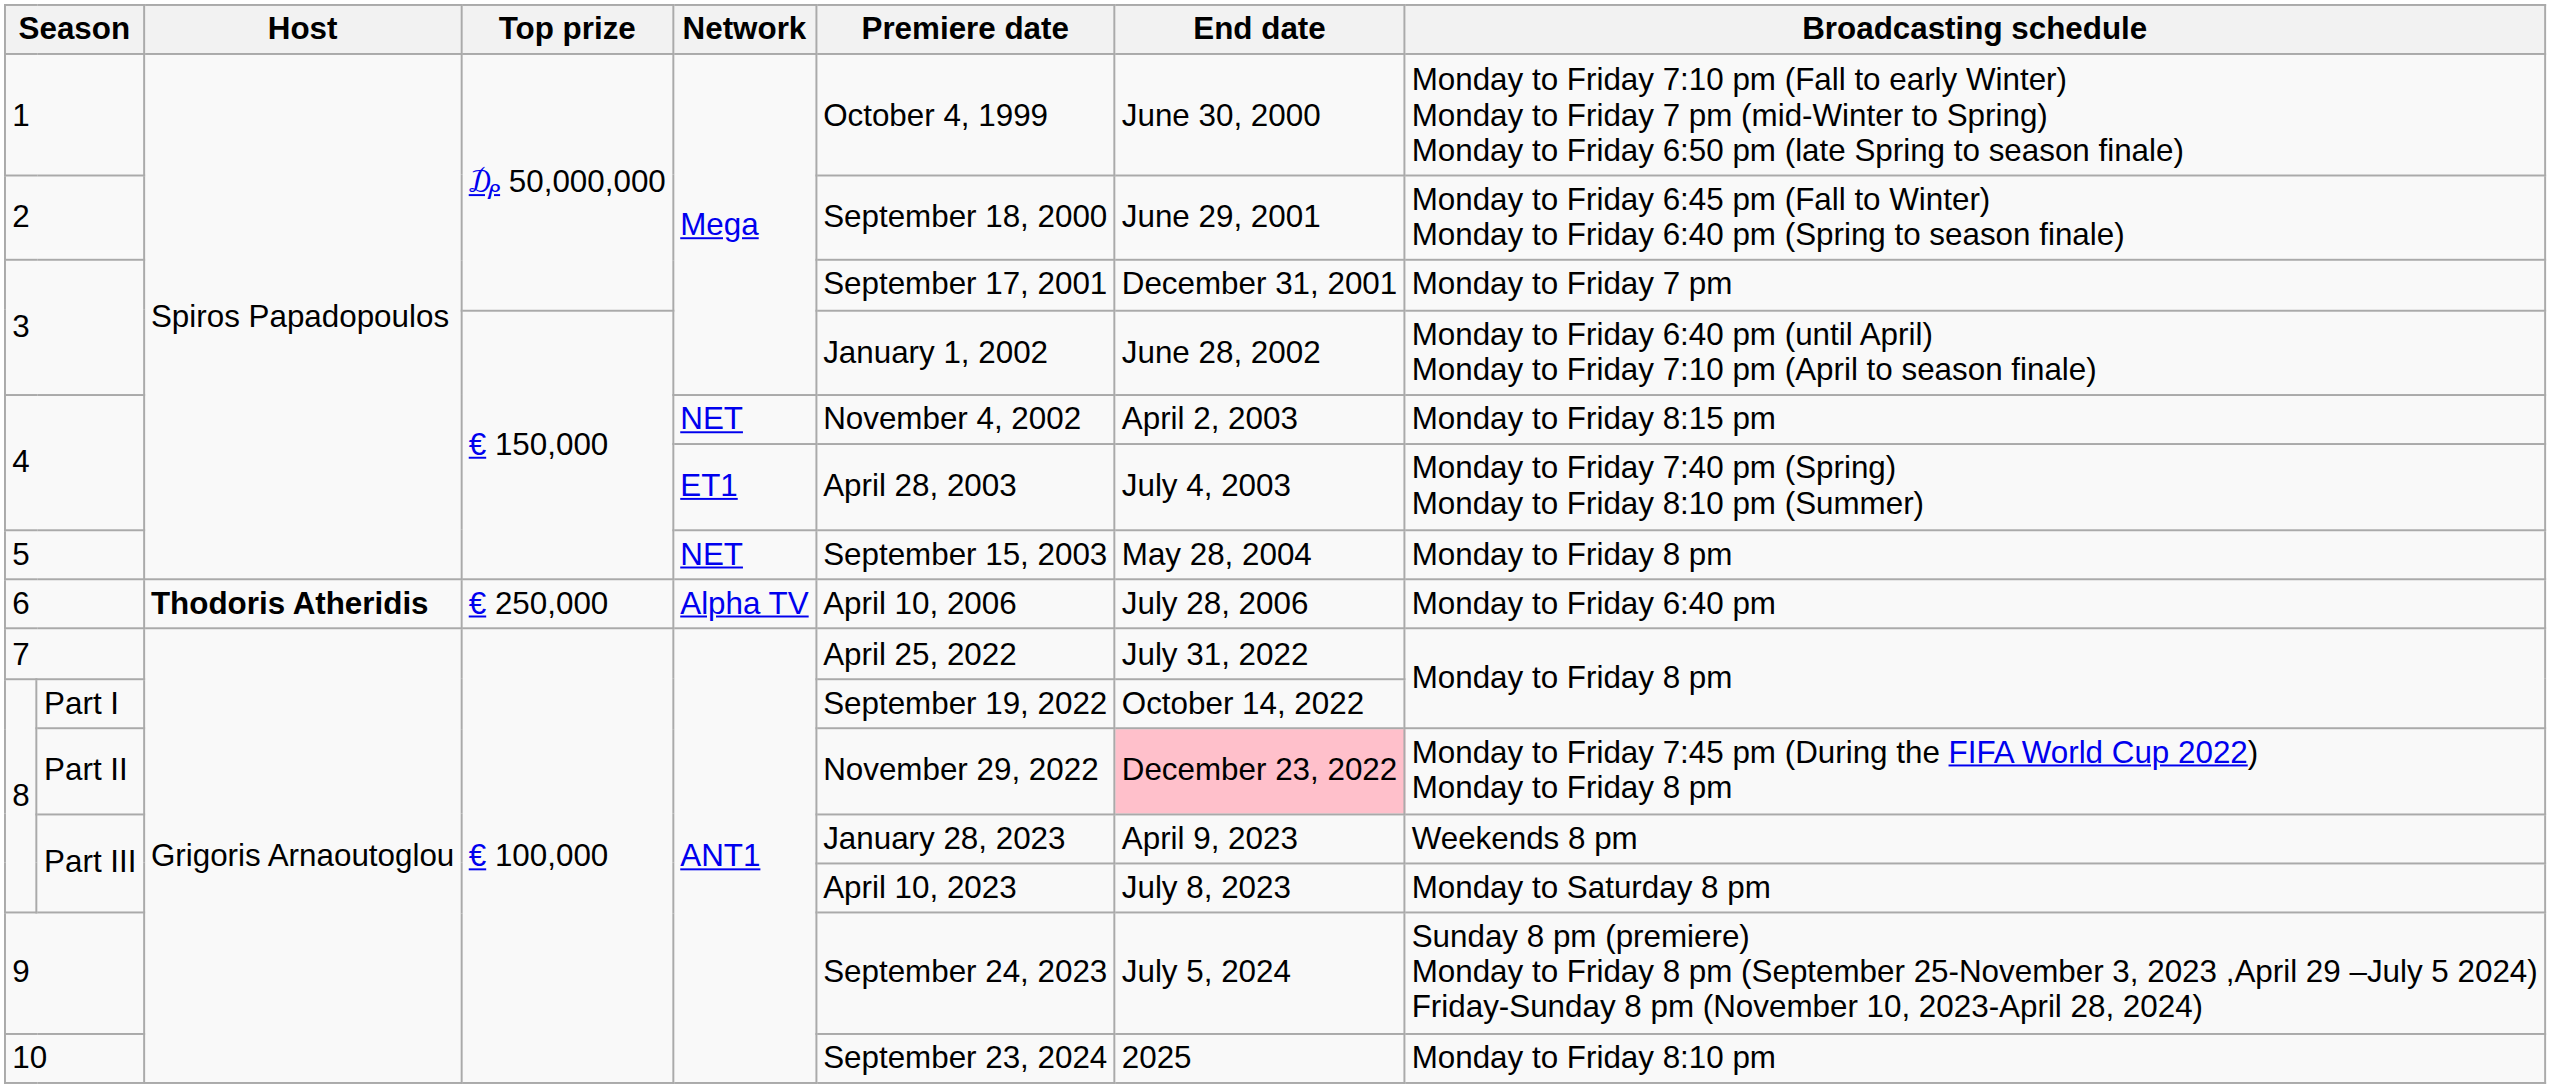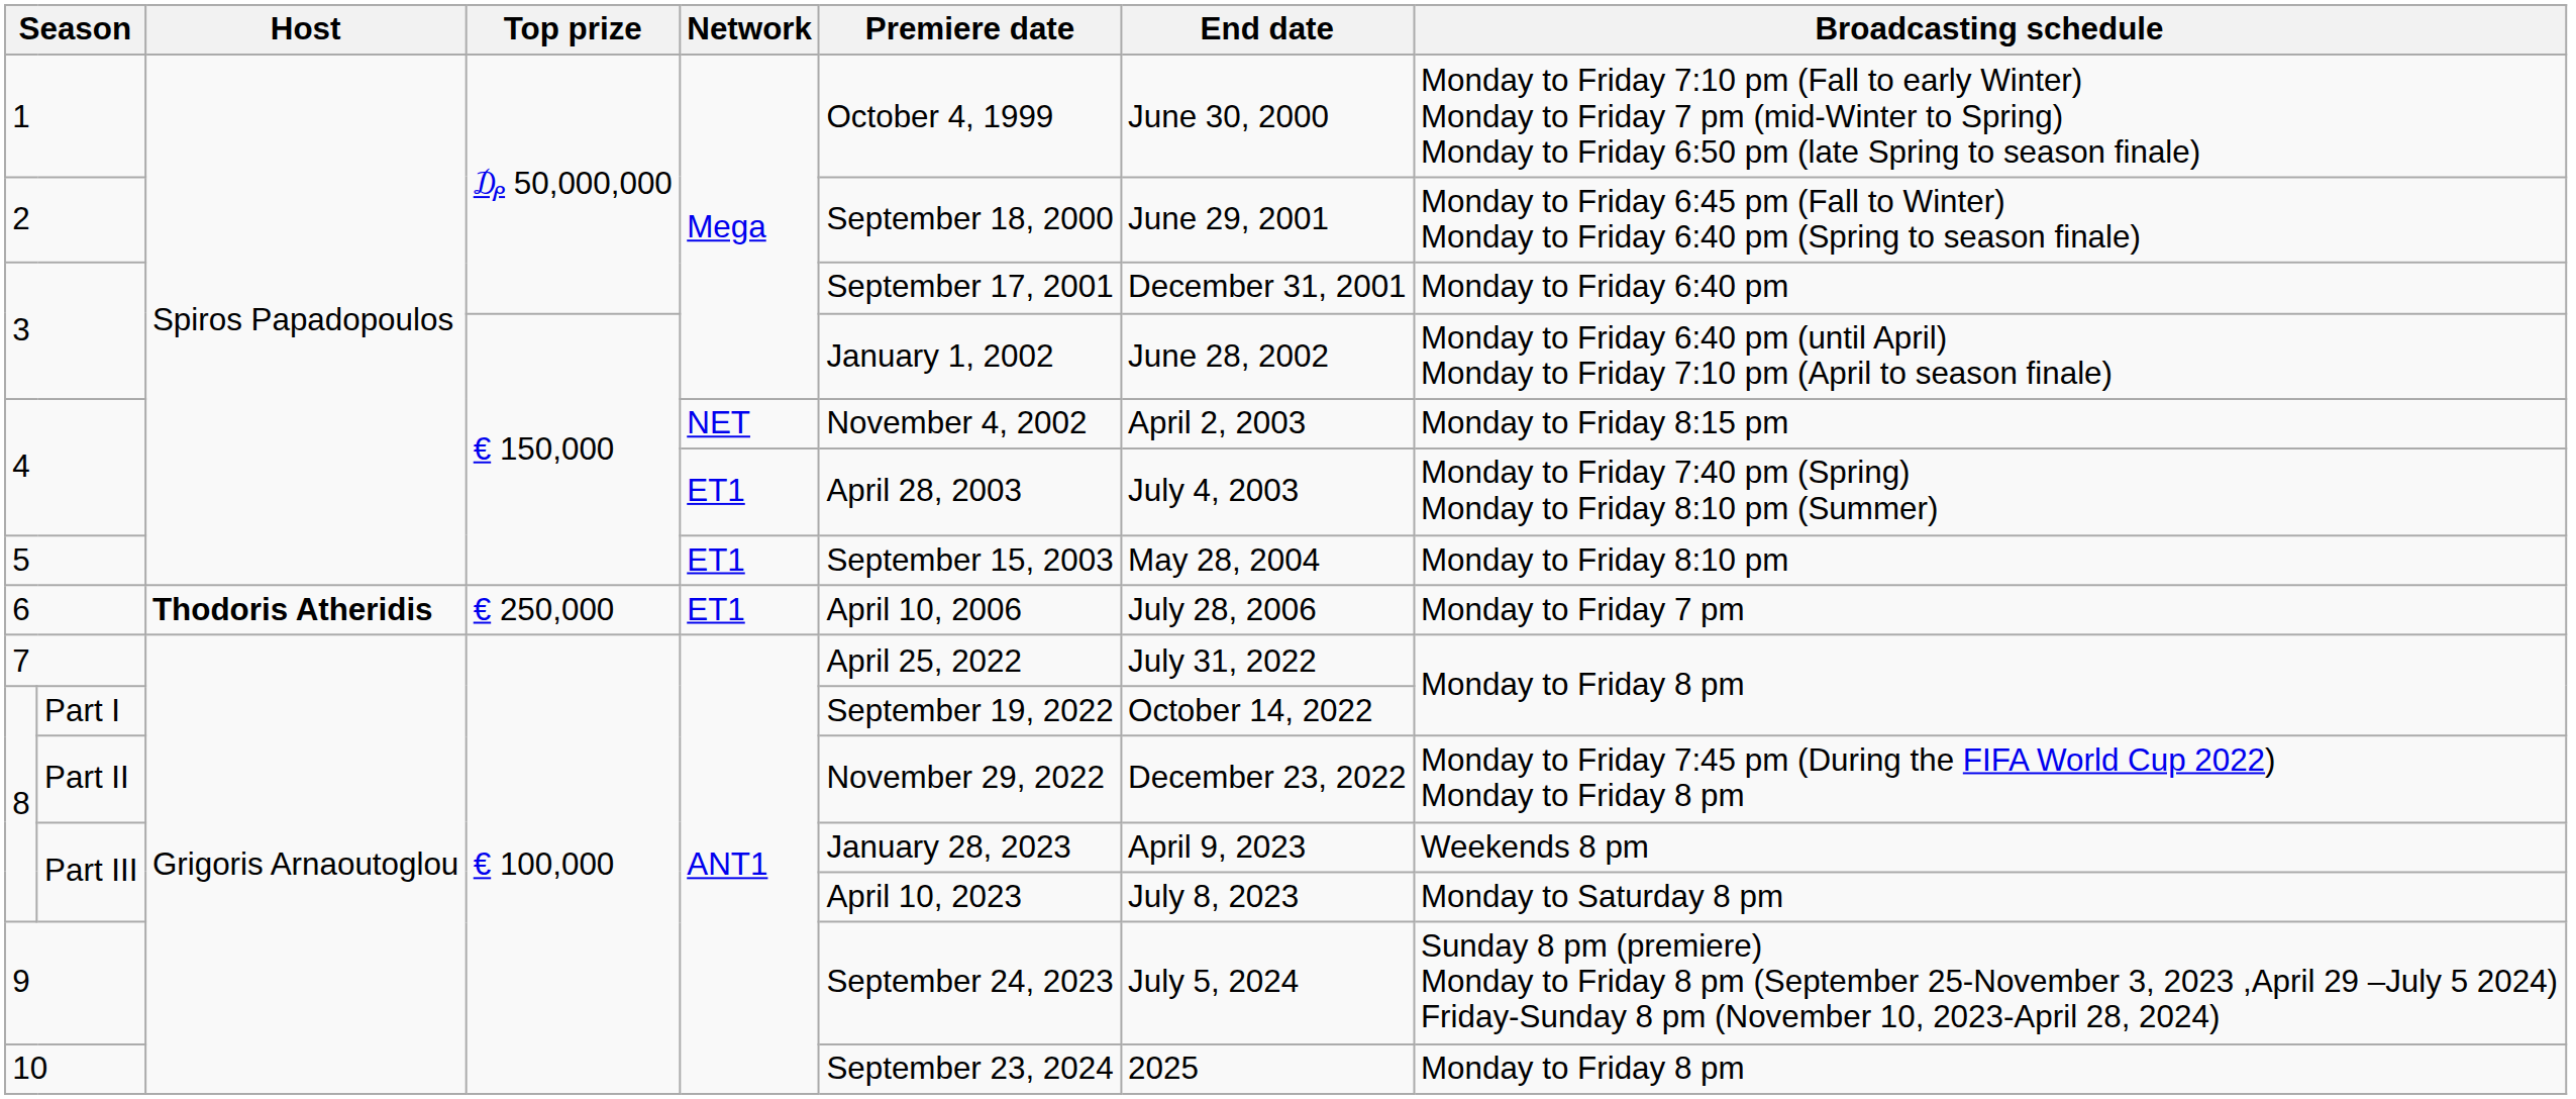 <table class="wikitable">
 <tr>
 <th colspan="2">Season</th>
 <th>Host</th>
 <th>Top prize</th>
 <th>Network</th>
 <th>Premiere date</th>
 <th>End date</th>
 <th>Broadcasting schedule</th>
 </tr>
 <tr>
 <td colspan="2">1</td>
 <td rowspan="7">Spiros Papadopoulos</td>
 <td rowspan="3"><a href='#'>₯</a> 50,000,000</td>
 <td rowspan="4"><a href='#'>Mega</a></td>
 <td>October 4, 1999</td>
 <td>June 30, 2000</td>
 <td>Monday to Friday 7:10 pm (Fall to early Winter)<br>Monday to Friday 7 pm (mid-Winter to Spring)<br>Monday to Friday 6:50 pm (late Spring to season finale)</td>
 </tr>
 <tr>
 <td colspan="2">2</td>
 <td>September 18, 2000</td>
 <td>June 29, 2001</td>
 <td>Monday to Friday 6:45 pm (Fall to Winter)<br>Monday to Friday 6:40 pm (Spring to season finale)</td>
 </tr>
 <tr>
 <td colspan="2" rowspan="2">3</td>
 <td>September 17, 2001</td>
 <td>December 31, 2001</td>
-<td>Monday to Friday 7 pm</td>
+<td>Monday to Friday 6:40 pm</td>
 </tr>
 <tr>
 <td rowspan="4"><a href='#'>€</a> 150,000</td>
 <td>January 1, 2002</td>
 <td>June 28, 2002</td>
 <td>Monday to Friday 6:40 pm (until April)<br>Monday to Friday 7:10 pm (April to season finale)</td>
 </tr>
 <tr>
 <td colspan="2" rowspan="2">4</td>
 <td><a href='#'>NET</a></td>
 <td>November 4, 2002</td>
 <td>April 2, 2003</td>
 <td>Monday to Friday 8:15 pm</td>
 </tr>
 <tr>
 <td><a href='#'>ET1</a></td>
 <td>April 28, 2003</td>
 <td>July 4, 2003</td>
 <td>Monday to Friday 7:40 pm (Spring)<br>Monday to Friday 8:10 pm (Summer)</td>
 </tr>
 <tr>
 <td colspan="2">5</td>
-<td><a href='#'>NET</a></td>
+<td><a href='#'>ET1</a></td>
 <td>September 15, 2003</td>
 <td>May 28, 2004</td>
-<td>Monday to Friday 8 pm</td>
+<td>Monday to Friday 8:10 pm</td>
 </tr>
 <tr>
 <td colspan="2">6</td>
 <td><strong>Thodoris Atheridis</strong></td>
 <td><a href='#'>€</a> 250,000</td>
-<td><a href='#'>Alpha TV</a></td>
+<td><a href='#'>ET1</a></td>
 <td>April 10, 2006</td>
 <td>July 28, 2006</td>
-<td>Monday to Friday 6:40 pm</td>
+<td>Monday to Friday 7 pm</td>
 </tr>
 <tr>
 <td colspan="2">7</td>
 <td rowspan="7">Grigoris Arnaoutoglou</td>
 <td rowspan="7"><a href='#'>€</a> 100,000</td>
 <td rowspan="7"><a href='#'>ANT1</a></td>
 <td>April 25, 2022</td>
 <td>July 31, 2022</td>
 <td rowspan="2">Monday to Friday 8 pm</td>
 </tr>
 <tr>
 <td rowspan="4">8</td>
 <td>Part I</td>
 <td>September 19, 2022</td>
 <td>October 14, 2022</td>
 </tr>
 <tr>
 <td>Part II</td>
 <td>November 29, 2022</td>
-<td style="background: pink;">December 23, 2022</td>
+<td>December 23, 2022</td>
 <td>Monday to Friday 7:45 pm (During the <a href='#'>FIFA World Cup 2022</a>)<br>Monday to Friday 8 pm</td>
 </tr>
 <tr>
 <td rowspan="2">Part III</td>
 <td>January 28, 2023</td>
 <td>April 9, 2023</td>
 <td>Weekends 8 pm</td>
 </tr>
 <tr>
 <td>April 10, 2023</td>
 <td>July 8, 2023</td>
 <td>Monday to Saturday 8 pm</td>
 </tr>
 <tr>
 <td colspan="2">9</td>
 <td>September 24, 2023</td>
 <td>July 5, 2024</td>
 <td>Sunday 8 pm (premiere)<br>Monday to Friday 8 pm (September 25-November 3, 2023 ,April 29 –July 5 2024)<br>Friday-Sunday 8 pm (November 10, 2023-April 28, 2024)</td>
 </tr>
 <tr>
 <td colspan="2">10</td>
 <td>September 23, 2024</td>
 <td>2025</td>
-<td>Monday to Friday 8:10 pm</td>
+<td>Monday to Friday 8 pm</td>
 </tr>
 </table>
